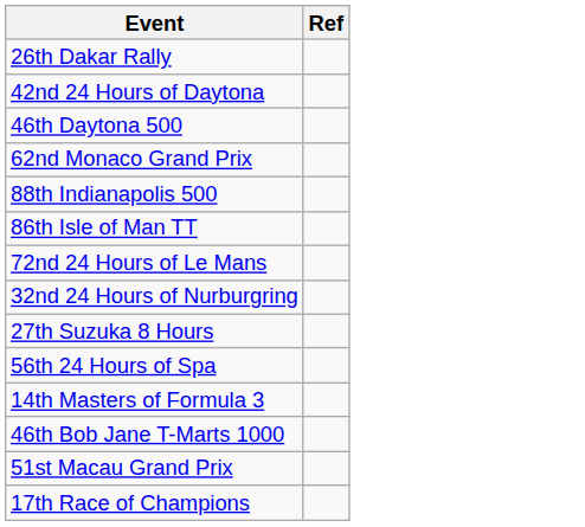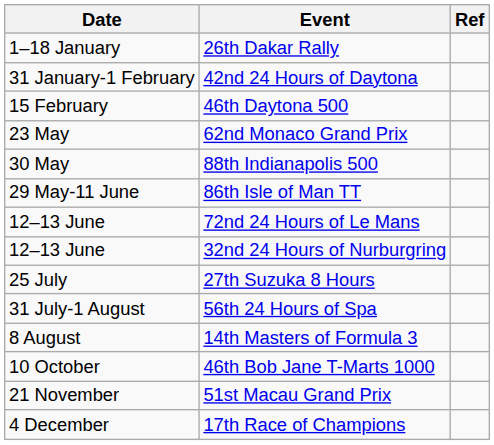 <table class="wikitable" style="font-size: 85%">
 <tr>
+<th>Date</th>
 <th>Event</th>
 <th>Ref</th>
 </tr>
 <tr>
+<td>1–18 January</td>
 <td><a href='#'>26th Dakar Rally</a></td>
 <td></td>
 </tr>
 <tr>
+<td>31 January-1 February</td>
 <td><a href='#'>42nd 24 Hours of Daytona</a></td>
 <td></td>
 </tr>
 <tr>
+<td>15 February</td>
 <td><a href='#'>46th Daytona 500</a></td>
 <td></td>
 </tr>
 <tr>
+<td>23 May</td>
 <td><a href='#'>62nd Monaco Grand Prix</a></td>
 <td></td>
 </tr>
 <tr>
+<td>30 May</td>
 <td><a href='#'>88th Indianapolis 500</a></td>
 <td></td>
 </tr>
 <tr>
+<td>29 May-11 June</td>
 <td><a href='#'>86th Isle of Man TT</a></td>
 <td></td>
 </tr>
 <tr>
+<td>12–13 June</td>
 <td><a href='#'>72nd 24 Hours of Le Mans</a></td>
 <td></td>
 </tr>
 <tr>
+<td>12–13 June</td>
 <td><a href='#'>32nd 24 Hours of Nurburgring</a></td>
 <td></td>
 </tr>
 <tr>
+<td>25 July</td>
 <td><a href='#'>27th Suzuka 8 Hours</a></td>
 <td></td>
 </tr>
 <tr>
+<td>31 July-1 August</td>
 <td><a href='#'>56th 24 Hours of Spa</a></td>
 <td></td>
 </tr>
 <tr>
+<td>8 August</td>
 <td><a href='#'>14th Masters of Formula 3</a></td>
 <td></td>
 </tr>
 <tr>
+<td>10 October</td>
 <td><a href='#'>46th Bob Jane T-Marts 1000</a></td>
 <td></td>
 </tr>
 <tr>
+<td>21 November</td>
 <td><a href='#'>51st Macau Grand Prix</a></td>
 <td></td>
 </tr>
 <tr>
+<td>4 December</td>
 <td><a href='#'>17th Race of Champions</a></td>
 <td></td>
 </tr>
 </table>
